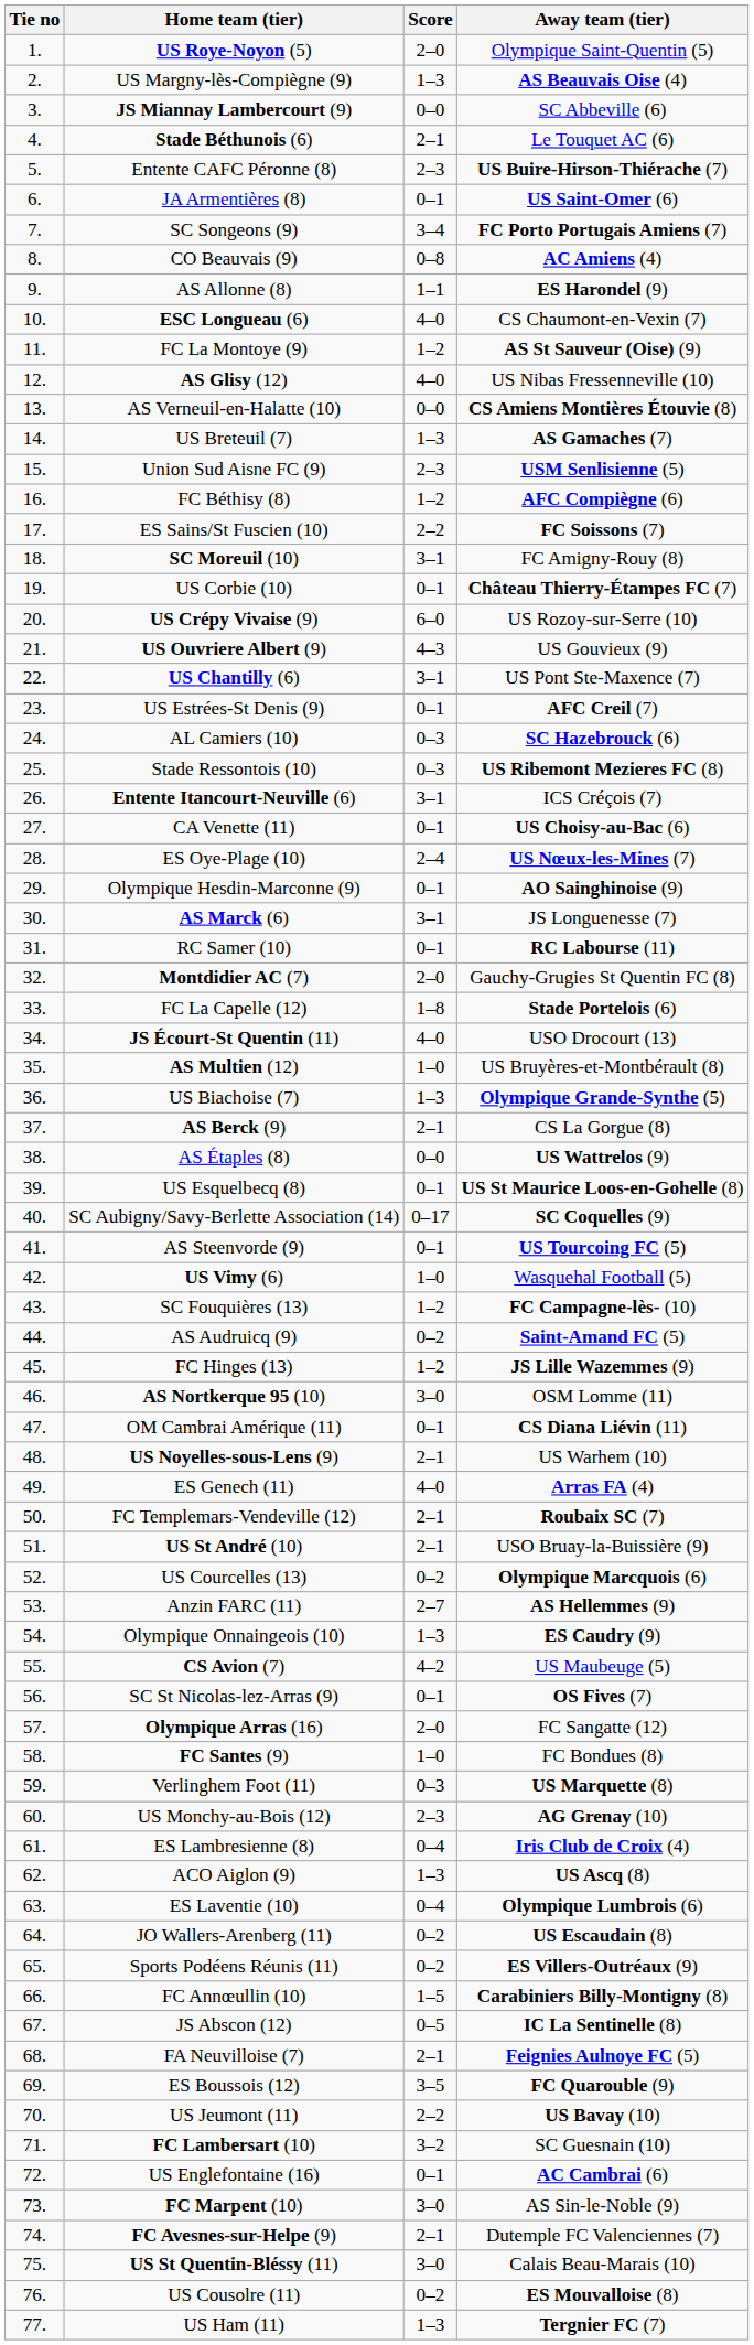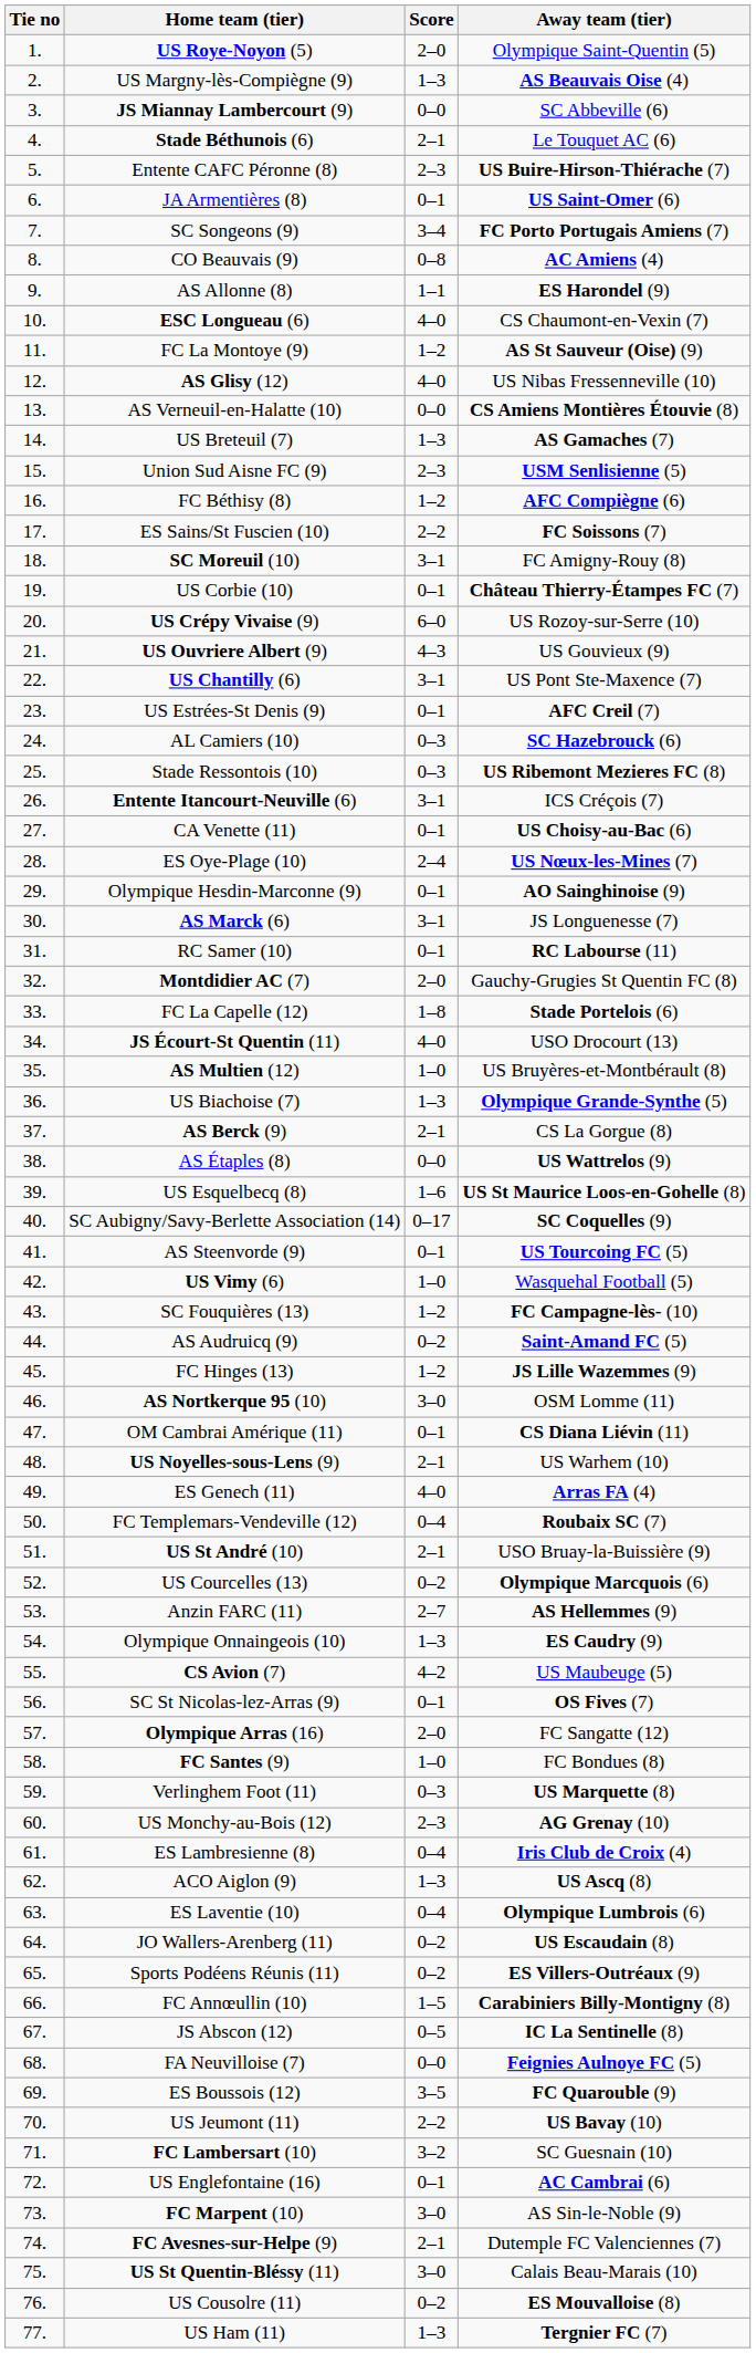 <table class="wikitable" style="text-align: center">
 <tr>
 <th>Tie no</th>
 <th>Home team (tier)</th>
 <th>Score</th>
 <th>Away team (tier)</th>
 </tr>
 <tr>
 <td>1.</td>
 <td><strong><a href='#'>US Roye-Noyon</a></strong> (5)</td>
 <td>2–0</td>
 <td><a href='#'>Olympique Saint-Quentin</a> (5)</td>
 </tr>
 <tr>
 <td>2.</td>
 <td>US Margny-lès-Compiègne (9)</td>
 <td>1–3</td>
 <td><strong><a href='#'>AS Beauvais Oise</a></strong> (4)</td>
 </tr>
 <tr>
 <td>3.</td>
 <td><strong>JS Miannay Lambercourt</strong> (9)</td>
 <td>0–0 </td>
 <td><a href='#'>SC Abbeville</a> (6)</td>
 </tr>
 <tr>
 <td>4.</td>
 <td><strong>Stade Béthunois</strong> (6)</td>
 <td>2–1</td>
 <td><a href='#'>Le Touquet AC</a> (6)</td>
 </tr>
 <tr>
 <td>5.</td>
 <td>Entente CAFC Péronne (8)</td>
 <td>2–3</td>
 <td><strong>US Buire-Hirson-Thiérache</strong> (7)</td>
 </tr>
 <tr>
 <td>6.</td>
 <td><a href='#'>JA Armentières</a> (8)</td>
 <td>0–1</td>
 <td><strong><a href='#'>US Saint-Omer</a></strong> (6)</td>
 </tr>
 <tr>
 <td>7.</td>
 <td>SC Songeons (9)</td>
 <td>3–4</td>
 <td><strong>FC Porto Portugais Amiens</strong> (7)</td>
 </tr>
 <tr>
 <td>8.</td>
 <td>CO Beauvais (9)</td>
 <td>0–8</td>
 <td><strong><a href='#'>AC Amiens</a></strong> (4)</td>
 </tr>
 <tr>
 <td>9.</td>
 <td>AS Allonne (8)</td>
 <td>1–1 </td>
 <td><strong>ES Harondel</strong> (9)</td>
 </tr>
 <tr>
 <td>10.</td>
 <td><strong>ESC Longueau</strong> (6)</td>
 <td>4–0</td>
 <td>CS Chaumont-en-Vexin (7)</td>
 </tr>
 <tr>
 <td>11.</td>
 <td>FC La Montoye (9)</td>
 <td>1–2 </td>
 <td><strong>AS St Sauveur (Oise)</strong> (9)</td>
 </tr>
 <tr>
 <td>12.</td>
 <td><strong>AS Glisy</strong> (12)</td>
 <td>4–0</td>
 <td>US Nibas Fressenneville (10)</td>
 </tr>
 <tr>
 <td>13.</td>
 <td>AS Verneuil-en-Halatte (10)</td>
 <td>0–0 </td>
 <td><strong>CS Amiens Montières Étouvie</strong> (8)</td>
 </tr>
 <tr>
 <td>14.</td>
 <td>US Breteuil (7)</td>
 <td>1–3 </td>
 <td><strong>AS Gamaches</strong> (7)</td>
 </tr>
 <tr>
 <td>15.</td>
 <td>Union Sud Aisne FC (9)</td>
 <td>2–3</td>
 <td><strong><a href='#'>USM Senlisienne</a></strong> (5)</td>
 </tr>
 <tr>
 <td>16.</td>
 <td>FC Béthisy (8)</td>
 <td>1–2</td>
 <td><strong><a href='#'>AFC Compiègne</a></strong> (6)</td>
 </tr>
 <tr>
 <td>17.</td>
 <td>ES Sains/St Fuscien (10)</td>
 <td>2–2 </td>
 <td><strong>FC Soissons</strong> (7)</td>
 </tr>
 <tr>
 <td>18.</td>
 <td><strong>SC Moreuil</strong> (10)</td>
 <td>3–1</td>
 <td>FC Amigny-Rouy (8)</td>
 </tr>
 <tr>
 <td>19.</td>
 <td>US Corbie (10)</td>
 <td>0–1</td>
 <td><strong>Château Thierry-Étampes FC</strong> (7)</td>
 </tr>
 <tr>
 <td>20.</td>
 <td><strong>US Crépy Vivaise</strong> (9)</td>
 <td>6–0</td>
 <td>US Rozoy-sur-Serre (10)</td>
 </tr>
 <tr>
 <td>21.</td>
 <td><strong>US Ouvriere Albert</strong> (9)</td>
 <td>4–3 </td>
 <td>US Gouvieux (9)</td>
 </tr>
 <tr>
 <td>22.</td>
 <td><strong><a href='#'>US Chantilly</a></strong> (6)</td>
 <td>3–1</td>
 <td>US Pont Ste-Maxence (7)</td>
 </tr>
 <tr>
 <td>23.</td>
 <td>US Estrées-St Denis (9)</td>
 <td>0–1</td>
 <td><strong>AFC Creil</strong> (7)</td>
 </tr>
 <tr>
 <td>24.</td>
 <td>AL Camiers (10)</td>
 <td>0–3</td>
 <td><strong><a href='#'>SC Hazebrouck</a></strong> (6)</td>
 </tr>
 <tr>
 <td>25.</td>
 <td>Stade Ressontois (10)</td>
 <td>0–3</td>
 <td><strong>US Ribemont Mezieres FC</strong> (8)</td>
 </tr>
 <tr>
 <td>26.</td>
 <td><strong>Entente Itancourt-Neuville</strong> (6)</td>
 <td>3–1</td>
 <td>ICS Créçois (7)</td>
 </tr>
 <tr>
 <td>27.</td>
 <td>CA Venette (11)</td>
 <td>0–1</td>
 <td><strong>US Choisy-au-Bac</strong> (6)</td>
 </tr>
 <tr>
 <td>28.</td>
 <td>ES Oye-Plage (10)</td>
 <td>2–4</td>
 <td><strong><a href='#'>US Nœux-les-Mines</a></strong> (7)</td>
 </tr>
 <tr>
 <td>29.</td>
 <td>Olympique Hesdin-Marconne (9)</td>
 <td>0–1</td>
 <td><strong>AO Sainghinoise</strong> (9)</td>
 </tr>
 <tr>
 <td>30.</td>
 <td><strong><a href='#'>AS Marck</a></strong> (6)</td>
 <td>3–1</td>
 <td>JS Longuenesse (7)</td>
 </tr>
 <tr>
 <td>31.</td>
 <td>RC Samer (10)</td>
 <td>0–1</td>
 <td><strong>RC Labourse</strong> (11)</td>
 </tr>
 <tr>
 <td>32.</td>
 <td><strong>Montdidier AC</strong> (7)</td>
 <td>2–0</td>
 <td>Gauchy-Grugies St Quentin FC (8)</td>
 </tr>
 <tr>
 <td>33.</td>
 <td>FC La Capelle (12)</td>
 <td>1–8</td>
 <td><strong>Stade Portelois</strong> (6)</td>
 </tr>
 <tr>
 <td>34.</td>
 <td><strong>JS Écourt-St Quentin</strong> (11)</td>
 <td>4–0 </td>
 <td>USO Drocourt (13)</td>
 </tr>
 <tr>
 <td>35.</td>
 <td><strong>AS Multien</strong> (12)</td>
 <td>1–0</td>
 <td>US Bruyères-et-Montbérault (8)</td>
 </tr>
 <tr>
 <td>36.</td>
 <td>US Biachoise (7)</td>
 <td>1–3</td>
 <td><strong><a href='#'>Olympique Grande-Synthe</a></strong> (5)</td>
 </tr>
 <tr>
 <td>37.</td>
 <td><strong>AS Berck</strong> (9)</td>
 <td>2–1 </td>
 <td>CS La Gorgue (8)</td>
 </tr>
 <tr>
 <td>38.</td>
 <td><a href='#'>AS Étaples</a> (8)</td>
 <td>0–0 </td>
 <td><strong>US Wattrelos</strong> (9)</td>
 </tr>
 <tr>
 <td>39.</td>
 <td>US Esquelbecq (8)</td>
-<td>0–1</td>
+<td>1–6</td>
 <td><strong>US St Maurice Loos-en-Gohelle</strong> (8)</td>
 </tr>
 <tr>
 <td>40.</td>
 <td>SC Aubigny/Savy-Berlette Association (14)</td>
 <td>0–17</td>
 <td><strong>SC Coquelles</strong> (9)</td>
 </tr>
 <tr>
 <td>41.</td>
 <td>AS Steenvorde (9)</td>
 <td>0–1</td>
 <td><strong><a href='#'>US Tourcoing FC</a></strong> (5)</td>
 </tr>
 <tr>
 <td>42.</td>
 <td><strong>US Vimy</strong> (6)</td>
 <td>1–0</td>
 <td><a href='#'>Wasquehal Football</a> (5)</td>
 </tr>
 <tr>
 <td>43.</td>
 <td>SC Fouquières (13)</td>
 <td>1–2</td>
 <td><strong>FC Campagne-lès-</strong> (10)</td>
 </tr>
 <tr>
 <td>44.</td>
 <td>AS Audruicq (9)</td>
 <td>0–2</td>
 <td><strong><a href='#'>Saint-Amand FC</a></strong> (5)</td>
 </tr>
 <tr>
 <td>45.</td>
 <td>FC Hinges (13)</td>
 <td>1–2</td>
 <td><strong>JS Lille Wazemmes</strong> (9)</td>
 </tr>
 <tr>
 <td>46.</td>
 <td><strong>AS Nortkerque 95</strong> (10)</td>
 <td>3–0</td>
 <td>OSM Lomme (11)</td>
 </tr>
 <tr>
 <td>47.</td>
 <td>OM Cambrai Amérique (11)</td>
 <td>0–1</td>
 <td><strong>CS Diana Liévin</strong> (11)</td>
 </tr>
 <tr>
 <td>48.</td>
 <td><strong>US Noyelles-sous-Lens</strong> (9)</td>
 <td>2–1</td>
 <td>US Warhem (10)</td>
 </tr>
 <tr>
 <td>49.</td>
 <td>ES Genech (11)</td>
 <td>4–0</td>
 <td><strong><a href='#'>Arras FA</a></strong> (4)</td>
 </tr>
 <tr>
 <td>50.</td>
 <td>FC Templemars-Vendeville (12)</td>
-<td>2–1 </td>
+<td>0–4</td>
 <td><strong>Roubaix SC</strong> (7)</td>
 </tr>
 <tr>
 <td>51.</td>
 <td><strong>US St André</strong> (10)</td>
 <td>2–1 </td>
 <td>USO Bruay-la-Buissière (9)</td>
 </tr>
 <tr>
 <td>52.</td>
 <td>US Courcelles (13)</td>
 <td>0–2</td>
 <td><strong>Olympique Marcquois</strong> (6)</td>
 </tr>
 <tr>
 <td>53.</td>
 <td>Anzin FARC (11)</td>
 <td>2–7</td>
 <td><strong>AS Hellemmes</strong> (9)</td>
 </tr>
 <tr>
 <td>54.</td>
 <td>Olympique Onnaingeois (10)</td>
 <td>1–3</td>
 <td><strong>ES Caudry</strong> (9)</td>
 </tr>
 <tr>
 <td>55.</td>
 <td><strong>CS Avion</strong> (7)</td>
 <td>4–2</td>
 <td><a href='#'>US Maubeuge</a> (5)</td>
 </tr>
 <tr>
 <td>56.</td>
 <td>SC St Nicolas-lez-Arras (9)</td>
 <td>0–1</td>
 <td><strong>OS Fives</strong> (7)</td>
 </tr>
 <tr>
 <td>57.</td>
 <td><strong>Olympique Arras</strong> (16)</td>
 <td>2–0</td>
 <td>FC Sangatte (12)</td>
 </tr>
 <tr>
 <td>58.</td>
 <td><strong>FC Santes</strong> (9)</td>
 <td>1–0</td>
 <td>FC Bondues (8)</td>
 </tr>
 <tr>
 <td>59.</td>
 <td>Verlinghem Foot (11)</td>
 <td>0–3</td>
 <td><strong>US Marquette</strong> (8)</td>
 </tr>
 <tr>
 <td>60.</td>
 <td>US Monchy-au-Bois (12)</td>
 <td>2–3</td>
 <td><strong>AG Grenay</strong> (10)</td>
 </tr>
 <tr>
 <td>61.</td>
 <td>ES Lambresienne (8)</td>
 <td>0–4</td>
 <td><strong><a href='#'>Iris Club de Croix</a></strong> (4)</td>
 </tr>
 <tr>
 <td>62.</td>
 <td>ACO Aiglon (9)</td>
 <td>1–3</td>
 <td><strong>US Ascq</strong> (8)</td>
 </tr>
 <tr>
 <td>63.</td>
 <td>ES Laventie (10)</td>
 <td>0–4</td>
 <td><strong>Olympique Lumbrois</strong> (6)</td>
 </tr>
 <tr>
 <td>64.</td>
 <td>JO Wallers-Arenberg (11)</td>
 <td>0–2</td>
 <td><strong>US Escaudain</strong> (8)</td>
 </tr>
 <tr>
 <td>65.</td>
 <td>Sports Podéens Réunis (11)</td>
 <td>0–2</td>
 <td><strong>ES Villers-Outréaux</strong> (9)</td>
 </tr>
 <tr>
 <td>66.</td>
 <td>FC Annœullin (10)</td>
 <td>1–5</td>
 <td><strong>Carabiniers Billy-Montigny</strong> (8)</td>
 </tr>
 <tr>
 <td>67.</td>
 <td>JS Abscon (12)</td>
 <td>0–5 </td>
 <td><strong>IC La Sentinelle</strong> (8)</td>
 </tr>
 <tr>
 <td>68.</td>
 <td>FA Neuvilloise (7)</td>
-<td>2–1</td>
+<td>0–0 </td>
 <td><strong><a href='#'>Feignies Aulnoye FC</a></strong> (5)</td>
 </tr>
 <tr>
 <td>69.</td>
 <td>ES Boussois (12)</td>
 <td>3–5</td>
 <td><strong>FC Quarouble</strong> (9)</td>
 </tr>
 <tr>
 <td>70.</td>
 <td>US Jeumont (11)</td>
 <td>2–2 </td>
 <td><strong>US Bavay</strong> (10)</td>
 </tr>
 <tr>
 <td>71.</td>
 <td><strong>FC Lambersart</strong> (10)</td>
 <td>3–2 </td>
 <td>SC Guesnain (10)</td>
 </tr>
 <tr>
 <td>72.</td>
 <td>US Englefontaine (16)</td>
 <td>0–1</td>
 <td><strong><a href='#'>AC Cambrai</a></strong> (6)</td>
 </tr>
 <tr>
 <td>73.</td>
 <td><strong>FC Marpent</strong> (10)</td>
 <td>3–0</td>
 <td>AS Sin-le-Noble (9)</td>
 </tr>
 <tr>
 <td>74.</td>
 <td><strong>FC Avesnes-sur-Helpe</strong> (9)</td>
 <td>2–1 </td>
 <td>Dutemple FC Valenciennes (7)</td>
 </tr>
 <tr>
 <td>75.</td>
 <td><strong>US St Quentin-Bléssy</strong> (11)</td>
 <td>3–0</td>
 <td>Calais Beau-Marais (10)</td>
 </tr>
 <tr>
 <td>76.</td>
 <td>US Cousolre (11)</td>
 <td>0–2</td>
 <td><strong>ES Mouvalloise</strong> (8)</td>
 </tr>
 <tr>
 <td>77.</td>
 <td>US Ham (11)</td>
 <td>1–3</td>
 <td><strong>Tergnier FC</strong> (7)</td>
 </tr>
 </table>
